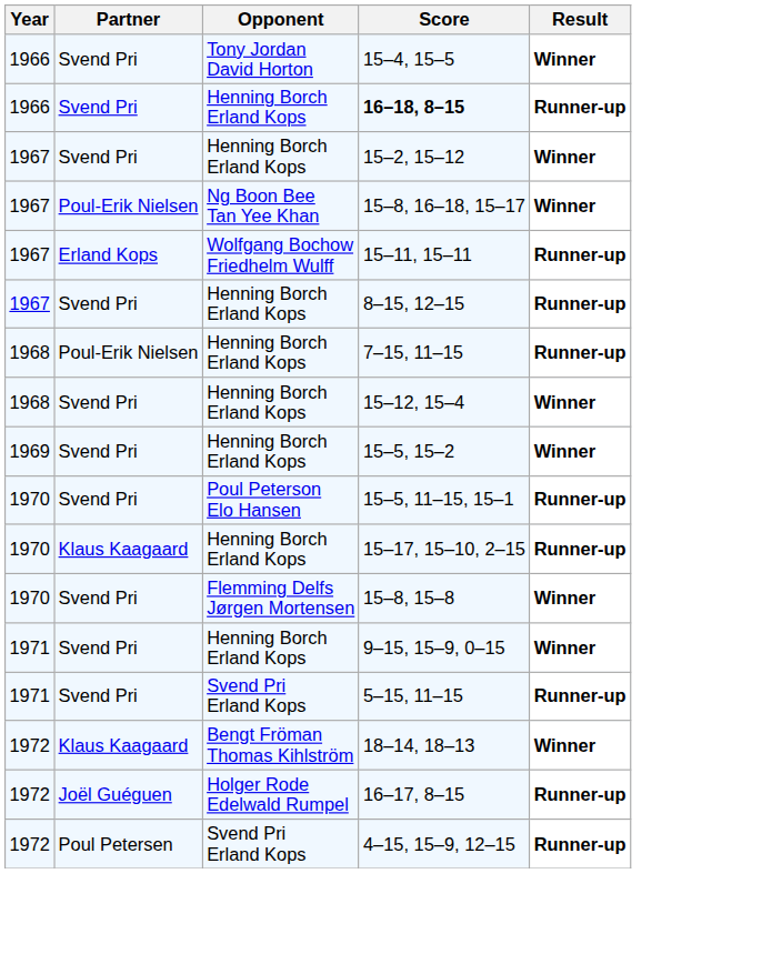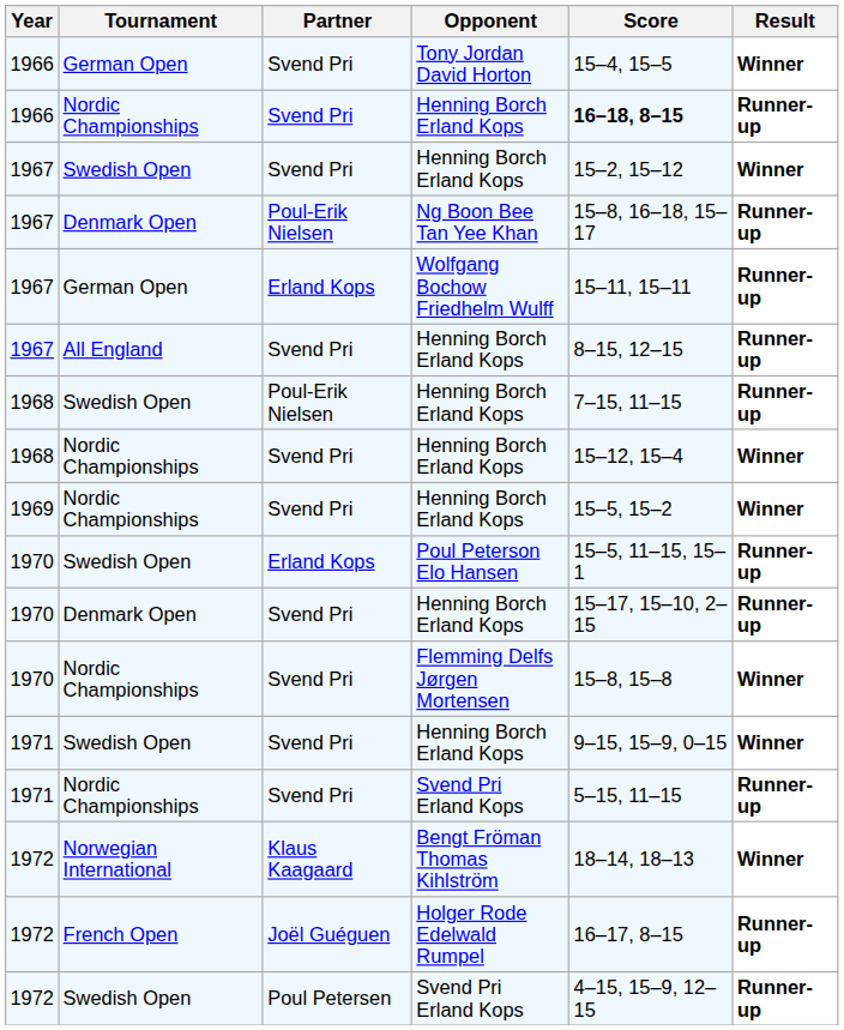 <table class="sortable wikitable" style="font-size: 90%;">
 <tr>
 <th>Year</th>
+<th>Tournament</th>
 <th>Partner</th>
 <th>Opponent</th>
 <th>Score</th>
 <th>Result</th>
 </tr>
 <tr style="background:#f0f8ff;">
 <td align="center">1966</td>
+<td><a href='#'>German Open</a></td>
 <td> Svend Pri</td>
 <td> <a href='#'>Tony Jordan</a><br> <a href='#'>David Horton</a></td>
 <td align="left">15–4, 15–5</td>
 <td style="text-align:left; background:white"> <strong>Winner</strong></td>
 </tr>
 <tr style="background:#f0f8ff;">
 <td align="center">1966</td>
+<td><a href='#'>Nordic Championships</a></td>
 <td> <a href='#'>Svend Pri</a></td>
 <td> <a href='#'>Henning Borch</a><br> <a href='#'>Erland Kops</a></td>
 <td align="left"><strong>16–18, 8–15</strong></td>
 <td style="text-align:left; background:white"> <strong>Runner-up</strong></td>
 </tr>
 <tr style="background:#f0f8ff;">
 <td align="center">1967</td>
+<td><a href='#'>Swedish Open</a></td>
 <td> Svend Pri</td>
 <td> Henning Borch<br> Erland Kops</td>
 <td align="left">15–2, 15–12</td>
 <td style="text-align:left; background:white"> <strong>Winner</strong></td>
 </tr>
 <tr style="background:#f0f8ff;">
 <td align="center">1967</td>
+<td><a href='#'>Denmark Open</a></td>
 <td> <a href='#'>Poul-Erik Nielsen</a></td>
 <td> <a href='#'>Ng Boon Bee</a><br> <a href='#'>Tan Yee Khan</a></td>
 <td align="left">15–8, 16–18, 15–17</td>
-<td style="text-align:left; background:white"> <strong>Winner</strong></td>
+<td style="text-align:left; background:white"> <strong>Runner-up</strong></td>
 </tr>
 <tr style="background:#f0f8ff;">
 <td align="center">1967</td>
+<td>German Open</td>
 <td> <a href='#'>Erland Kops</a></td>
 <td> <a href='#'>Wolfgang Bochow</a><br> <a href='#'>Friedhelm Wulff</a></td>
 <td align="left">15–11, 15–11</td>
 <td style="text-align:left; background:white"> <strong>Runner-up</strong></td>
 </tr>
 <tr style="background:#f0f8ff;">
 <td align="center"><a href='#'>1967</a></td>
+<td align="left"><a href='#'>All England</a></td>
 <td align="left"> Svend Pri</td>
 <td align="left"> Henning Borch<br> Erland Kops</td>
 <td align="left">8–15, 12–15</td>
 <td style="text-align:left; background:white"> <strong>Runner-up</strong></td>
 </tr>
 <tr style="background:#f0f8ff;">
 <td align="center">1968</td>
+<td>Swedish Open</td>
 <td> Poul-Erik Nielsen</td>
 <td> Henning Borch<br> Erland Kops</td>
 <td align="left">7–15, 11–15</td>
 <td style="text-align:left; background:white"> <strong>Runner-up</strong></td>
 </tr>
 <tr style="background:#f0f8ff;">
 <td align="center">1968</td>
+<td>Nordic Championships</td>
 <td> Svend Pri</td>
 <td> Henning Borch<br> Erland Kops</td>
 <td align="left">15–12, 15–4</td>
 <td style="text-align:left; background:white"> <strong>Winner</strong></td>
 </tr>
 <tr style="background:#f0f8ff;">
 <td align="center">1969</td>
+<td>Nordic Championships</td>
 <td> Svend Pri</td>
 <td> Henning Borch<br> Erland Kops</td>
 <td align="left">15–5, 15–2</td>
 <td style="text-align:left; background:white"> <strong>Winner</strong></td>
 </tr>
 <tr style="background:#f0f8ff;">
 <td align="center">1970</td>
-<td align="left"> Svend Pri</td>
+<td align="left">Swedish Open</td>
+<td> <a href='#'>Erland Kops</a></td>
 <td align="left"> <a href='#'>Poul Peterson</a><br> <a href='#'>Elo Hansen</a></td>
 <td align="left">15–5, 11–15, 15–1</td>
 <td style="text-align:left; background:white"> <strong>Runner-up</strong></td>
 </tr>
 <tr style="background:#f0f8ff;">
 <td align="center">1970</td>
-<td align="left"> <a href='#'>Klaus Kaagaard</a></td>
+<td align="left">Denmark Open</td>
+<td align="left"> Svend Pri</td>
 <td align="left"> Henning Borch<br> Erland Kops</td>
 <td align="left">15–17, 15–10, 2–15</td>
 <td style="text-align:left; background:white"> <strong>Runner-up</strong></td>
 </tr>
 <tr style="background:#f0f8ff;">
 <td align="center">1970</td>
+<td>Nordic Championships</td>
 <td> Svend Pri</td>
 <td> <a href='#'>Flemming Delfs</a><br> <a href='#'>Jørgen Mortensen</a></td>
 <td align="left">15–8, 15–8</td>
 <td style="text-align:left; background:white"> <strong>Winner</strong></td>
 </tr>
 <tr style="background:#f0f8ff;">
 <td align="center">1971</td>
+<td align="left">Swedish Open</td>
 <td align="left"> Svend Pri</td>
 <td align="left"> Henning Borch<br> Erland Kops</td>
 <td align="left">9–15, 15–9, 0–15</td>
 <td style="text-align:left; background:white"> <strong>Winner</strong></td>
 </tr>
 <tr style="background:#f0f8ff;">
 <td align="center">1971</td>
+<td align="left">Nordic Championships</td>
 <td> Svend Pri</td>
 <td align="left"> <a href='#'>Svend Pri</a><br> Erland Kops</td>
 <td align="left">5–15, 11–15</td>
 <td style="text-align:left; background:white"> <strong>Runner-up</strong></td>
 </tr>
 <tr style="background:#f0f8ff;">
 <td align="center">1972</td>
+<td align="left"><a href='#'>Norwegian International</a></td>
 <td align="left"> <a href='#'>Klaus Kaagaard</a></td>
 <td align="left"> <a href='#'>Bengt Fröman</a><br> <a href='#'>Thomas Kihlström</a></td>
 <td align="left">18–14, 18–13</td>
 <td style="text-align:left; background:white"> <strong>Winner</strong></td>
 </tr>
 <tr style="background:#f0f8ff;">
 <td align="center">1972</td>
+<td align="left"><a href='#'>French Open</a></td>
 <td align="left"> <a href='#'>Joël Guéguen</a></td>
 <td align="left"> <a href='#'>Holger Rode</a><br> <a href='#'>Edelwald Rumpel</a></td>
 <td align="left">16–17, 8–15</td>
 <td style="text-align:left; background:white"> <strong>Runner-up</strong></td>
 </tr>
 <tr style="background:#f0f8ff;">
 <td align="center">1972</td>
+<td align="left">Swedish Open</td>
 <td align="left"> Poul Petersen</td>
 <td align="left"> Svend Pri<br> Erland Kops</td>
 <td align="left">4–15, 15–9, 12–15</td>
 <td style="text-align:left; background:white"> <strong>Runner-up</strong></td>
 </tr>
 </table>
